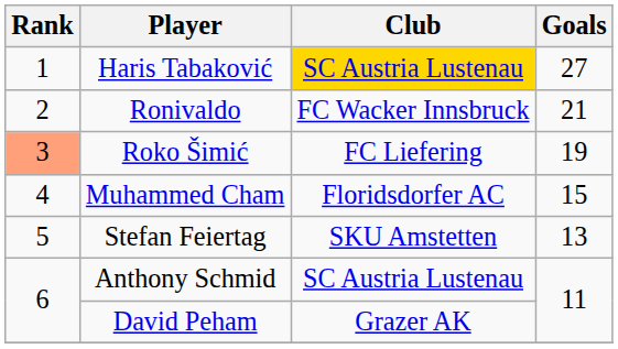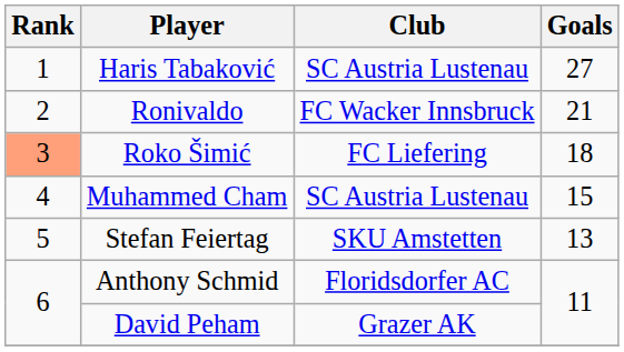 <table class="wikitable" style="text-align:center">
 <tr>
 <th>Rank</th>
 <th>Player</th>
 <th>Club</th>
 <th>Goals</th>
 </tr>
 <tr>
 <td>1</td>
 <td> <a href='#'>Haris Tabaković</a></td>
-<td style="background: gold;"><a href='#'>SC Austria Lustenau</a></td>
+<td><a href='#'>SC Austria Lustenau</a></td>
 <td>27</td>
 </tr>
 <tr>
 <td>2</td>
 <td> <a href='#'>Ronivaldo</a></td>
 <td><a href='#'>FC Wacker Innsbruck</a></td>
 <td>21</td>
 </tr>
 <tr>
 <td style="background: lightsalmon;">3</td>
 <td> <a href='#'>Roko Šimić</a></td>
 <td><a href='#'>FC Liefering</a></td>
-<td>19</td>
+<td>18</td>
 </tr>
 <tr>
 <td>4</td>
 <td> <a href='#'>Muhammed Cham</a></td>
-<td><a href='#'>Floridsdorfer AC</a></td>
+<td><a href='#'>SC Austria Lustenau</a></td>
 <td>15</td>
 </tr>
 <tr>
 <td>5</td>
 <td> Stefan Feiertag</td>
 <td><a href='#'>SKU Amstetten</a></td>
 <td>13</td>
 </tr>
 <tr>
 <td rowspan=2>6</td>
 <td> Anthony Schmid</td>
-<td><a href='#'>SC Austria Lustenau</a></td>
+<td><a href='#'>Floridsdorfer AC</a></td>
 <td rowspan=2>11</td>
 </tr>
 <tr>
 <td> <a href='#'>David Peham</a></td>
 <td><a href='#'>Grazer AK</a></td>
 </tr>
 <tr>
 </tr>
 </table>
